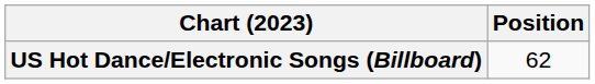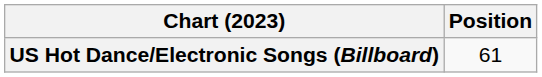 <table class="wikitable plainrowheaders" style="text-align:center">
 <tr>
 <th scope="col">Chart (2023)</th>
 <th scope="col">Position</th>
 </tr>
 <tr>
 <th scope="row">US Hot Dance/Electronic Songs (<em>Billboard</em>)</th>
-<td>62</td>
+<td>61</td>
 </tr>
 </table>
